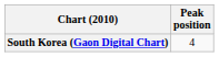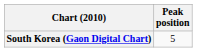 <table class="wikitable sortable plainrowheaders">
 <tr>
 <th>Chart (2010)</th>
 <th>Peak<br>position</th>
 </tr>
 <tr>
 <th scope="row">South Korea (<a href='#'>Gaon Digital Chart</a>)</th>
-<td align="center">4</td>
+<td align="center">5</td>
 </tr>
 </table>
